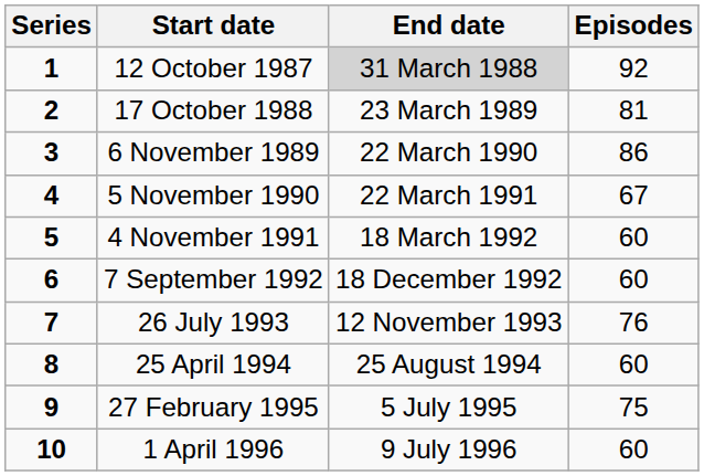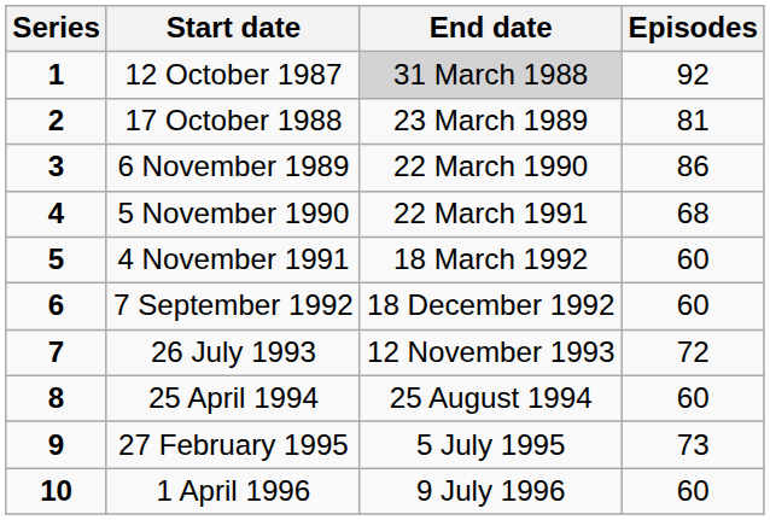 <table class="wikitable" style="text-align:center;">
 <tr>
 <th>Series</th>
 <th>Start date</th>
 <th>End date</th>
 <th>Episodes</th>
 </tr>
 <tr>
 <td><strong>1</strong></td>
 <td>12 October 1987</td>
 <td style="background: lightgrey;">31 March 1988</td>
 <td>92</td>
 </tr>
 <tr>
 <td><strong>2</strong></td>
 <td>17 October 1988</td>
 <td>23 March 1989</td>
 <td>81</td>
 </tr>
 <tr>
 <td><strong>3</strong></td>
 <td>6 November 1989</td>
 <td>22 March 1990</td>
 <td>86</td>
 </tr>
 <tr>
 <td><strong>4</strong></td>
 <td>5 November 1990</td>
 <td>22 March 1991</td>
-<td>67</td>
+<td>68</td>
 </tr>
 <tr>
 <td><strong>5</strong></td>
 <td>4 November 1991</td>
 <td>18 March 1992</td>
 <td>60</td>
 </tr>
 <tr>
 <td><strong>6</strong></td>
 <td>7 September 1992</td>
 <td>18 December 1992</td>
 <td>60</td>
 </tr>
 <tr>
 <td><strong>7</strong></td>
 <td>26 July 1993</td>
 <td>12 November 1993</td>
-<td>76</td>
+<td>72</td>
 </tr>
 <tr>
 <td><strong>8</strong></td>
 <td>25 April 1994</td>
 <td>25 August 1994</td>
 <td>60</td>
 </tr>
 <tr>
 <td><strong>9</strong></td>
 <td>27 February 1995</td>
 <td>5 July 1995</td>
-<td>75</td>
+<td>73</td>
 </tr>
 <tr>
 <td><strong>10</strong></td>
 <td>1 April 1996</td>
 <td>9 July 1996</td>
 <td rowspan="11">60</td>
 </tr>
 </table>
